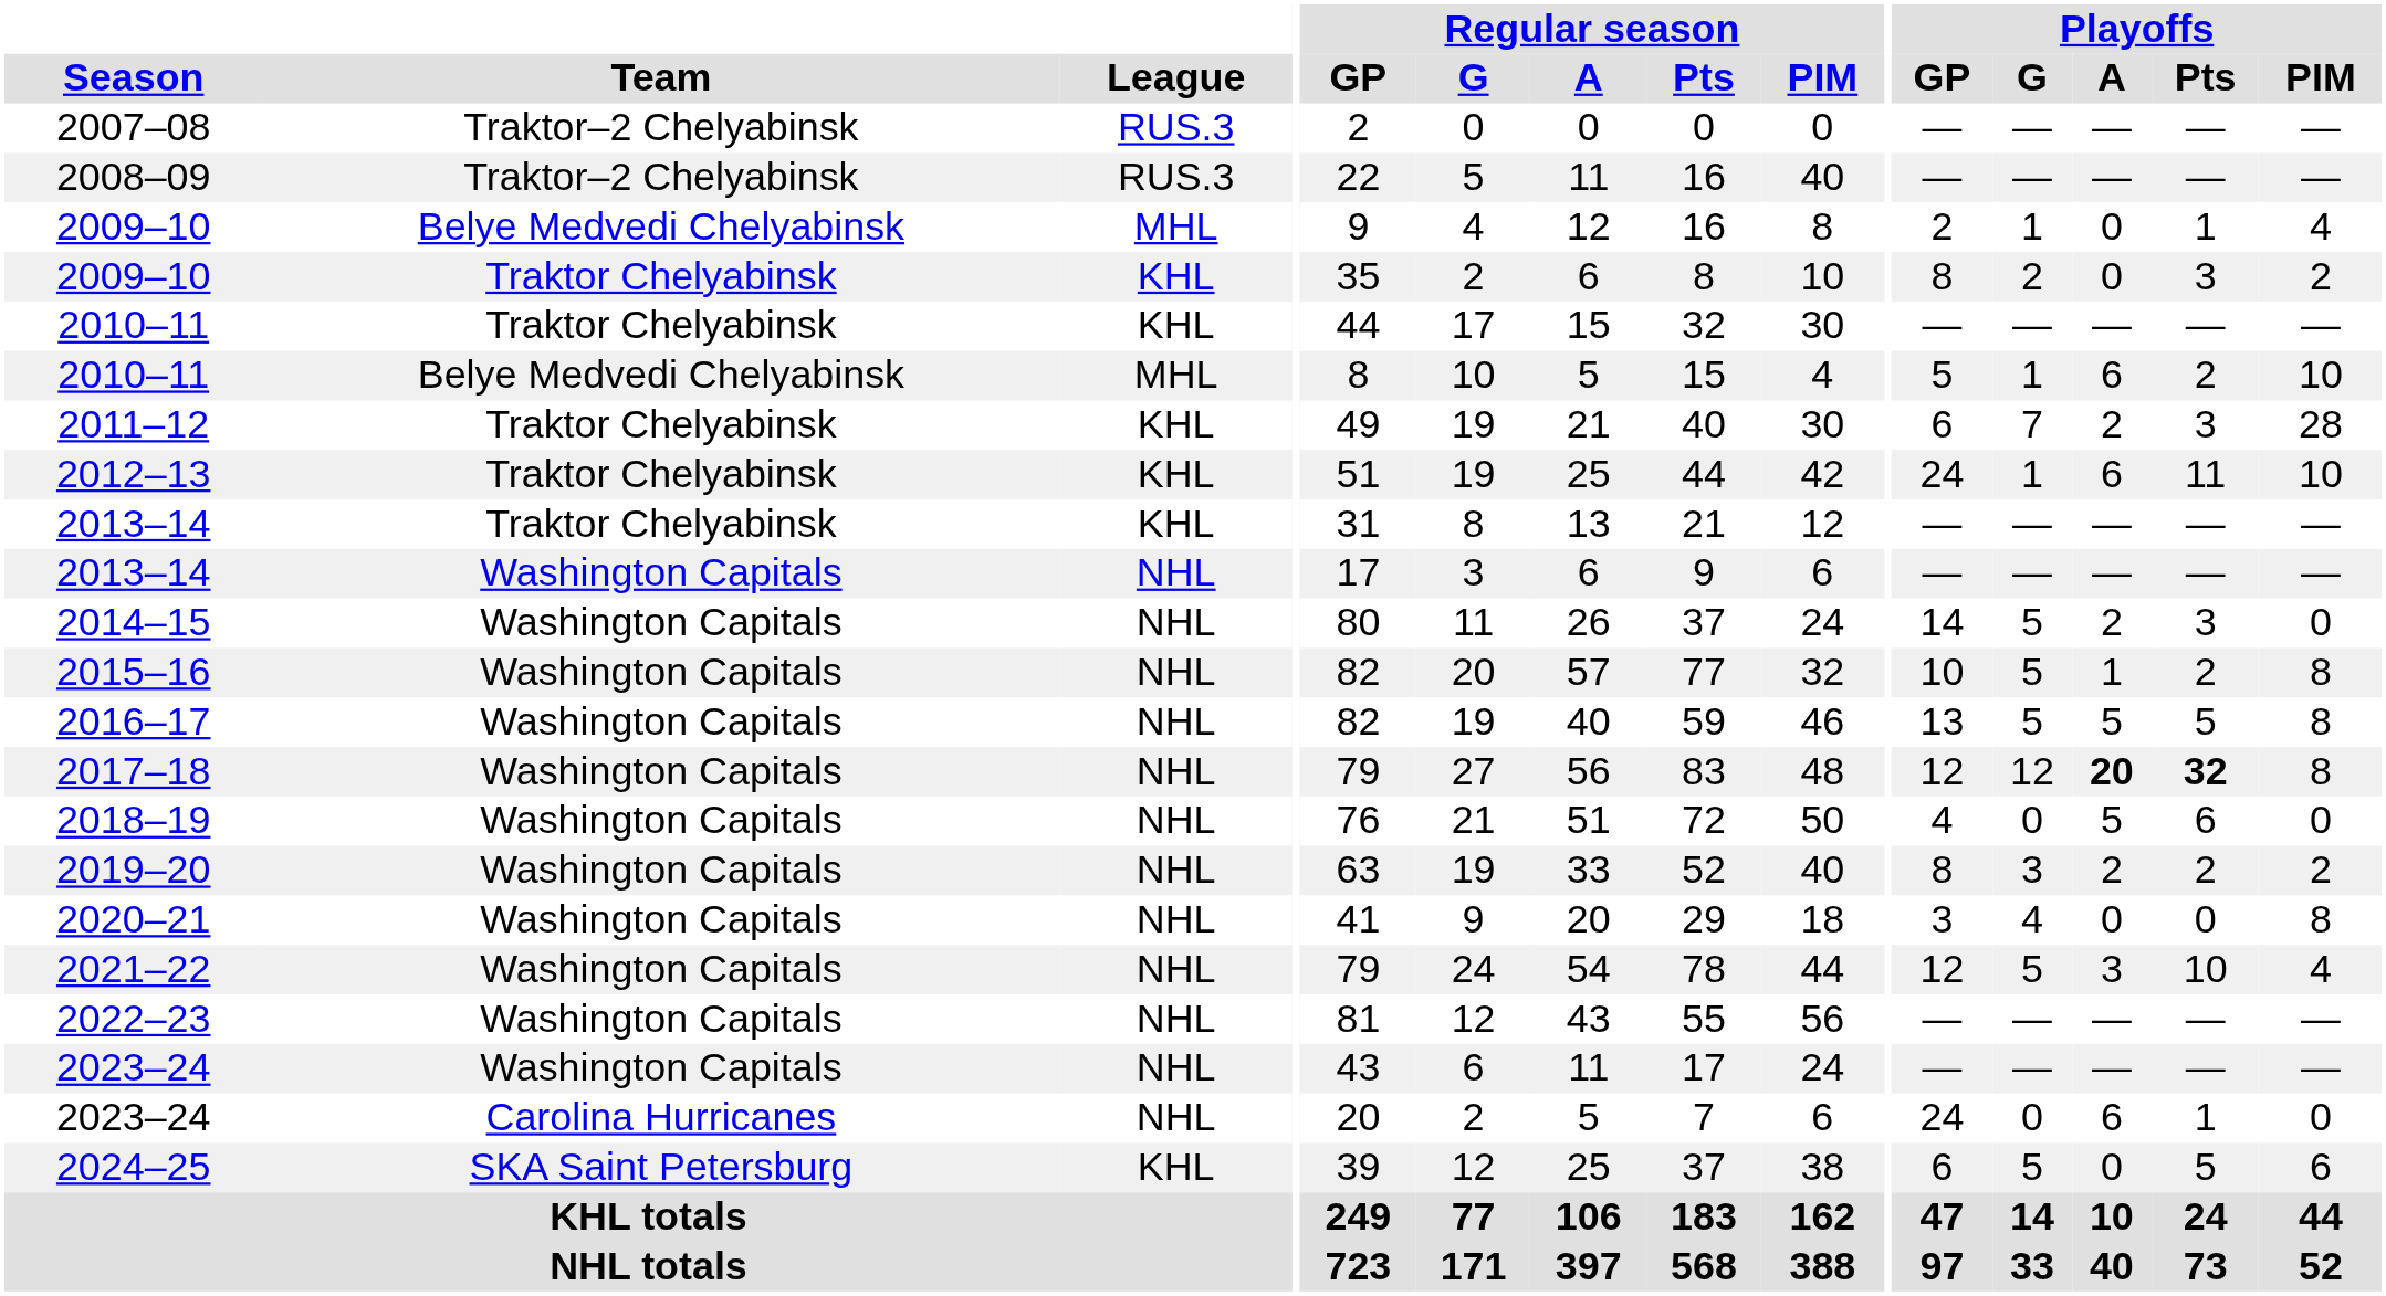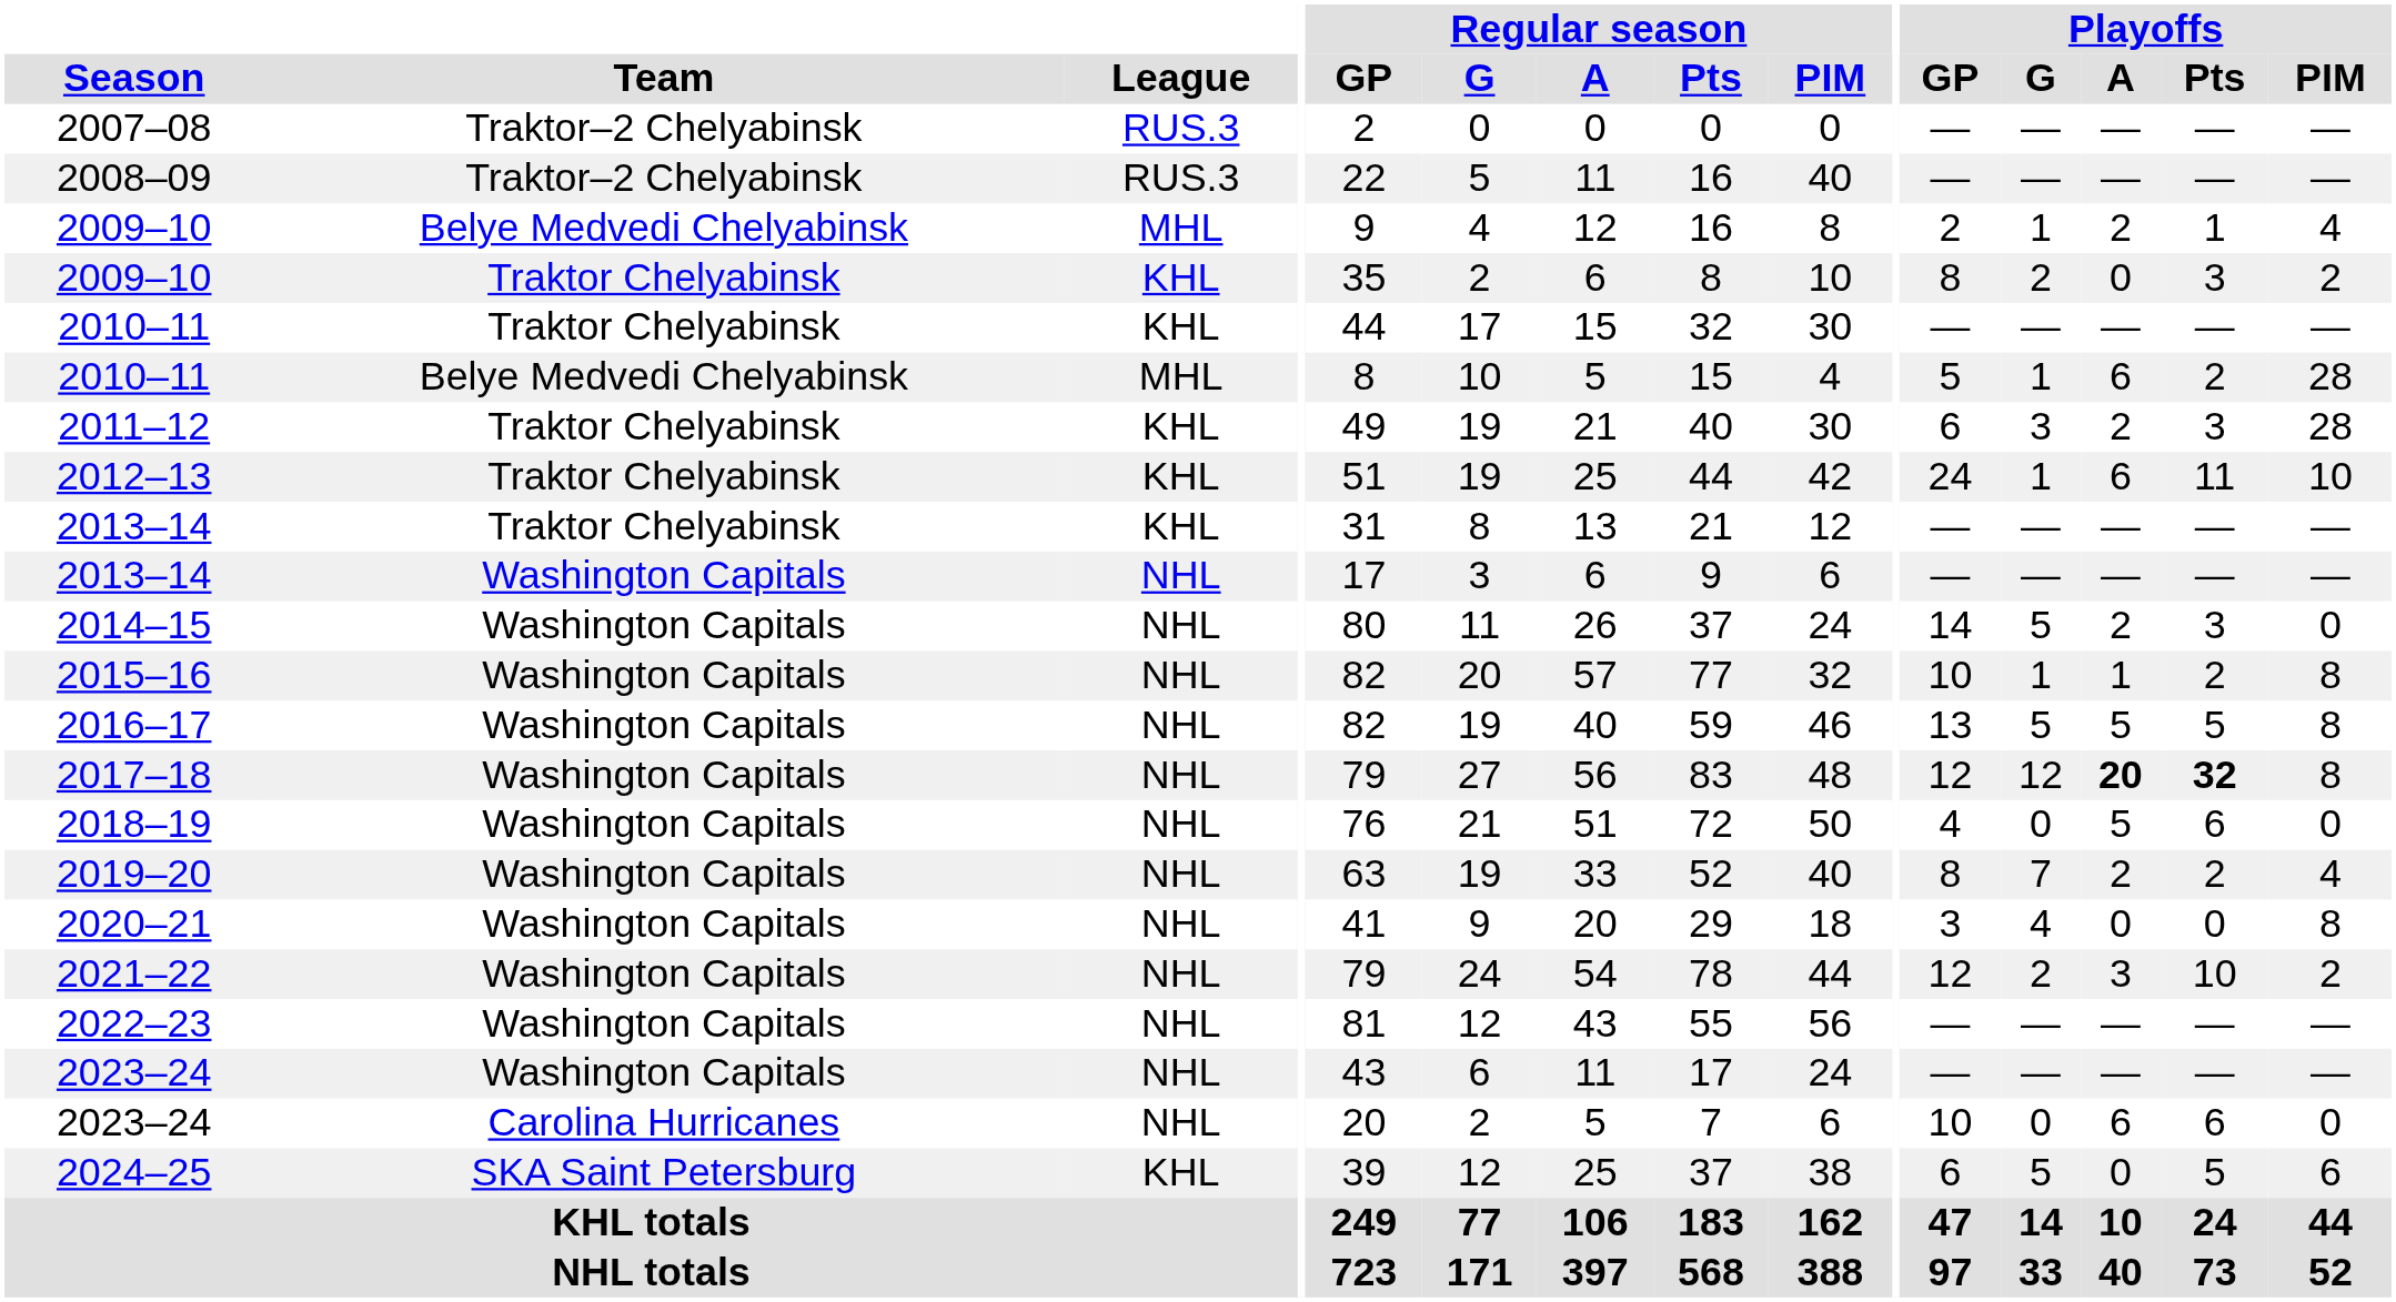 <table border="0" cellpadding="1" cellspacing="0" style="text-align:center; width:60em;">
 <tr bgcolor="#e0e0e0">
 <th colspan="3" bgcolor="#ffffff"></th>
 <th rowspan="100" bgcolor="#ffffff"></th>
 <th colspan="5"><a href='#'>Regular season</a></th>
 <th rowspan="100" bgcolor="#ffffff"></th>
 <th colspan="5"><a href='#'>Playoffs</a></th>
 </tr>
 <tr bgcolor="#e0e0e0">
 <th><a href='#'>Season</a></th>
 <th>Team</th>
 <th>League</th>
 <th>GP</th>
 <th><a href='#'>G</a></th>
 <th><a href='#'>A</a></th>
 <th><a href='#'>Pts</a></th>
 <th><a href='#'>PIM</a></th>
 <th>GP</th>
 <th>G</th>
 <th>A</th>
 <th>Pts</th>
 <th>PIM</th>
 </tr>
 <tr>
 <td>2007–08</td>
 <td>Traktor–2 Chelyabinsk</td>
 <td><a href='#'>RUS.3</a></td>
 <td>2</td>
 <td>0</td>
 <td>0</td>
 <td>0</td>
 <td>0</td>
 <td>—</td>
 <td>—</td>
 <td>—</td>
 <td>—</td>
 <td>—</td>
 </tr>
 <tr bgcolor="#f0f0f0">
 <td>2008–09</td>
 <td>Traktor–2 Chelyabinsk</td>
 <td>RUS.3</td>
 <td>22</td>
 <td>5</td>
 <td>11</td>
 <td>16</td>
 <td>40</td>
 <td>—</td>
 <td>—</td>
 <td>—</td>
 <td>—</td>
 <td>—</td>
 </tr>
 <tr>
 <td><a href='#'>2009–10</a></td>
 <td><a href='#'>Belye Medvedi Chelyabinsk</a></td>
 <td><a href='#'>MHL</a></td>
 <td>9</td>
 <td>4</td>
 <td>12</td>
 <td>16</td>
 <td>8</td>
 <td>2</td>
 <td>1</td>
-<td>0</td>
+<td>2</td>
 <td>1</td>
 <td>4</td>
 </tr>
 <tr bgcolor="#f0f0f0">
 <td><a href='#'>2009–10</a></td>
 <td><a href='#'>Traktor Chelyabinsk</a></td>
 <td><a href='#'>KHL</a></td>
 <td>35</td>
 <td>2</td>
 <td>6</td>
 <td>8</td>
 <td>10</td>
 <td>8</td>
 <td>2</td>
 <td>0</td>
 <td>3</td>
 <td>2</td>
 </tr>
 <tr>
 <td><a href='#'>2010–11</a></td>
 <td>Traktor Chelyabinsk</td>
 <td>KHL</td>
 <td>44</td>
 <td>17</td>
 <td>15</td>
 <td>32</td>
 <td>30</td>
 <td>—</td>
 <td>—</td>
 <td>—</td>
 <td>—</td>
 <td>—</td>
 </tr>
 <tr bgcolor="#f0f0f0">
 <td><a href='#'>2010–11</a></td>
 <td>Belye Medvedi Chelyabinsk</td>
 <td>MHL</td>
 <td>8</td>
 <td>10</td>
 <td>5</td>
 <td>15</td>
 <td>4</td>
 <td>5</td>
 <td>1</td>
 <td>6</td>
 <td>2</td>
-<td>10</td>
+<td>28</td>
 </tr>
 <tr>
 <td><a href='#'>2011–12</a></td>
 <td>Traktor Chelyabinsk</td>
 <td>KHL</td>
 <td>49</td>
 <td>19</td>
 <td>21</td>
 <td>40</td>
 <td>30</td>
 <td>6</td>
-<td>7</td>
+<td>3</td>
 <td>2</td>
 <td>3</td>
 <td>28</td>
 </tr>
 <tr bgcolor="#f0f0f0">
 <td><a href='#'>2012–13</a></td>
 <td>Traktor Chelyabinsk</td>
 <td>KHL</td>
 <td>51</td>
 <td>19</td>
 <td>25</td>
 <td>44</td>
 <td>42</td>
 <td>24</td>
 <td>1</td>
 <td>6</td>
 <td>11</td>
 <td>10</td>
 </tr>
 <tr>
 <td><a href='#'>2013–14</a></td>
 <td>Traktor Chelyabinsk</td>
 <td>KHL</td>
 <td>31</td>
 <td>8</td>
 <td>13</td>
 <td>21</td>
 <td>12</td>
 <td>—</td>
 <td>—</td>
 <td>—</td>
 <td>—</td>
 <td>—</td>
 </tr>
 <tr bgcolor="#f0f0f0">
 <td><a href='#'>2013–14</a></td>
 <td><a href='#'>Washington Capitals</a></td>
 <td><a href='#'>NHL</a></td>
 <td>17</td>
 <td>3</td>
 <td>6</td>
 <td>9</td>
 <td>6</td>
 <td>—</td>
 <td>—</td>
 <td>—</td>
 <td>—</td>
 <td>—</td>
 </tr>
 <tr>
 <td><a href='#'>2014–15</a></td>
 <td>Washington Capitals</td>
 <td>NHL</td>
 <td>80</td>
 <td>11</td>
 <td>26</td>
 <td>37</td>
 <td>24</td>
 <td>14</td>
 <td>5</td>
 <td>2</td>
 <td>3</td>
 <td>0</td>
 </tr>
 <tr bgcolor="#f0f0f0">
 <td><a href='#'>2015–16</a></td>
 <td>Washington Capitals</td>
 <td>NHL</td>
 <td>82</td>
 <td>20</td>
 <td>57</td>
 <td>77</td>
 <td>32</td>
 <td>10</td>
-<td>5</td>
+<td>1</td>
 <td>1</td>
 <td>2</td>
 <td>8</td>
 </tr>
 <tr>
 <td><a href='#'>2016–17</a></td>
 <td>Washington Capitals</td>
 <td>NHL</td>
 <td>82</td>
 <td>19</td>
 <td>40</td>
 <td>59</td>
 <td>46</td>
 <td>13</td>
 <td>5</td>
 <td>5</td>
 <td>5</td>
 <td>8</td>
 </tr>
 <tr bgcolor="#f0f0f0">
 <td><a href='#'>2017–18</a></td>
 <td>Washington Capitals</td>
 <td>NHL</td>
 <td>79</td>
 <td>27</td>
 <td>56</td>
 <td>83</td>
 <td>48</td>
 <td>12</td>
 <td>12</td>
 <td><strong>20</strong></td>
 <td><strong>32</strong></td>
 <td>8</td>
 </tr>
 <tr>
 <td><a href='#'>2018–19</a></td>
 <td>Washington Capitals</td>
 <td>NHL</td>
 <td>76</td>
 <td>21</td>
 <td>51</td>
 <td>72</td>
 <td>50</td>
 <td>4</td>
 <td>0</td>
 <td>5</td>
 <td>6</td>
 <td>0</td>
 </tr>
 <tr bgcolor="#f0f0f0">
 <td><a href='#'>2019–20</a></td>
 <td>Washington Capitals</td>
 <td>NHL</td>
 <td>63</td>
 <td>19</td>
 <td>33</td>
 <td>52</td>
 <td>40</td>
 <td>8</td>
-<td>3</td>
+<td>7</td>
 <td>2</td>
 <td>2</td>
-<td>2</td>
+<td>4</td>
 </tr>
 <tr>
 <td><a href='#'>2020–21</a></td>
 <td>Washington Capitals</td>
 <td>NHL</td>
 <td>41</td>
 <td>9</td>
 <td>20</td>
 <td>29</td>
 <td>18</td>
 <td>3</td>
 <td>4</td>
 <td>0</td>
 <td>0</td>
 <td>8</td>
 </tr>
 <tr bgcolor="#f0f0f0">
 <td><a href='#'>2021–22</a></td>
 <td>Washington Capitals</td>
 <td>NHL</td>
 <td>79</td>
 <td>24</td>
 <td>54</td>
 <td>78</td>
 <td>44</td>
 <td>12</td>
-<td>5</td>
+<td>2</td>
 <td>3</td>
 <td>10</td>
-<td>4</td>
+<td>2</td>
 </tr>
 <tr>
 <td><a href='#'>2022–23</a></td>
 <td>Washington Capitals</td>
 <td>NHL</td>
 <td>81</td>
 <td>12</td>
 <td>43</td>
 <td>55</td>
 <td>56</td>
 <td>—</td>
 <td>—</td>
 <td>—</td>
 <td>—</td>
 <td>—</td>
 </tr>
 <tr bgcolor="#f0f0f0">
 <td><a href='#'>2023–24</a></td>
 <td>Washington Capitals</td>
 <td>NHL</td>
 <td>43</td>
 <td>6</td>
 <td>11</td>
 <td>17</td>
 <td>24</td>
 <td>—</td>
 <td>—</td>
 <td>—</td>
 <td>—</td>
 <td>—</td>
 </tr>
 <tr>
 <td>2023–24</td>
 <td><a href='#'>Carolina Hurricanes</a></td>
 <td>NHL</td>
 <td>20</td>
 <td>2</td>
 <td>5</td>
 <td>7</td>
 <td>6</td>
-<td>24</td>
+<td>10</td>
 <td>0</td>
 <td>6</td>
-<td>1</td>
+<td>6</td>
 <td>0</td>
 </tr>
 <tr bgcolor="#f0f0f0">
 <td><a href='#'>2024–25</a></td>
 <td><a href='#'>SKA Saint Petersburg</a></td>
 <td>KHL</td>
 <td>39</td>
 <td>12</td>
 <td>25</td>
 <td>37</td>
 <td>38</td>
 <td>6</td>
 <td>5</td>
 <td>0</td>
 <td>5</td>
 <td>6</td>
 </tr>
 <tr bgcolor="#e0e0e0">
 <th colspan="3">KHL totals</th>
 <th>249</th>
 <th>77</th>
 <th>106</th>
 <th>183</th>
 <th>162</th>
 <th>47</th>
 <th>14</th>
 <th>10</th>
 <th>24</th>
 <th>44</th>
 </tr>
 <tr bgcolor="#e0e0e0">
 <th colspan="3">NHL totals</th>
 <th>723</th>
 <th>171</th>
 <th>397</th>
 <th>568</th>
 <th>388</th>
 <th>97</th>
 <th>33</th>
 <th>40</th>
 <th>73</th>
 <th>52</th>
 </tr>
 </table>
